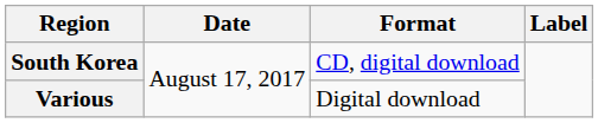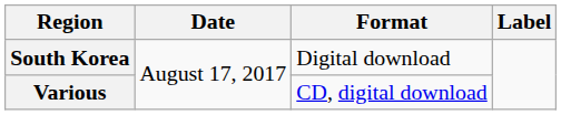 <table class="wikitable plainrowheaders">
 <tr>
 <th>Region</th>
 <th>Date</th>
 <th>Format</th>
 <th>Label</th>
 </tr>
 <tr>
 <th scope="row">South Korea</th>
 <td rowspan="2">August 17, 2017</td>
-<td><a href='#'>CD</a>, <a href='#'>digital download</a></td>
+<td>Digital download</td>
 <td rowspan="2"></td>
 </tr>
 <tr>
 <th scope="row">Various</th>
-<td>Digital download</td>
+<td><a href='#'>CD</a>, <a href='#'>digital download</a></td>
 </tr>
 </table>
